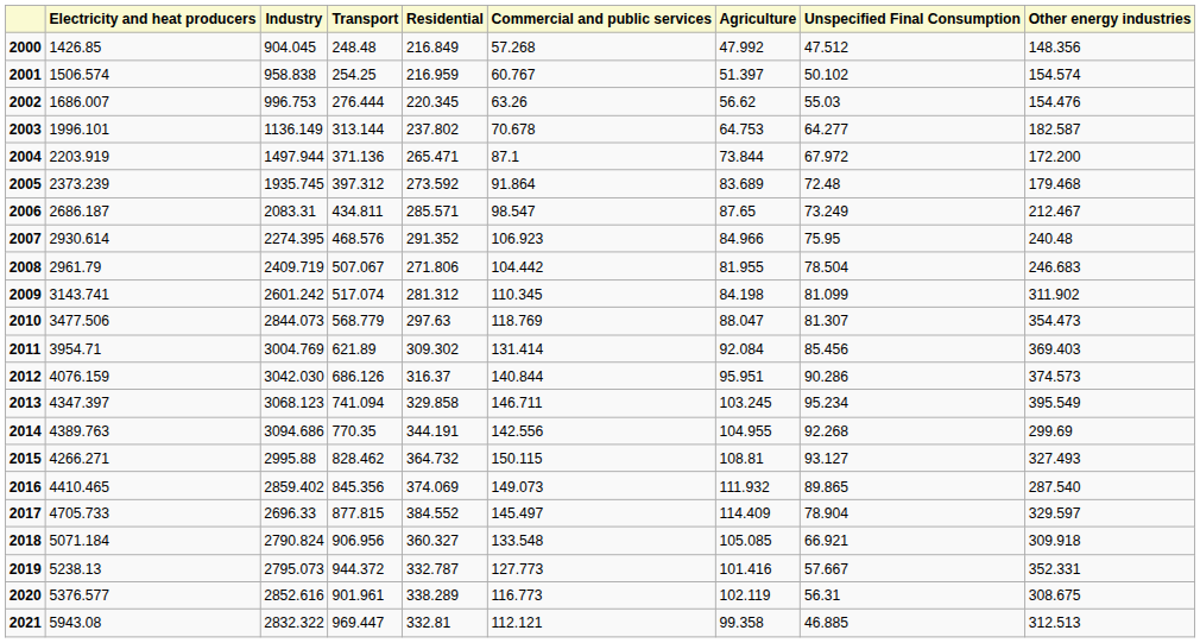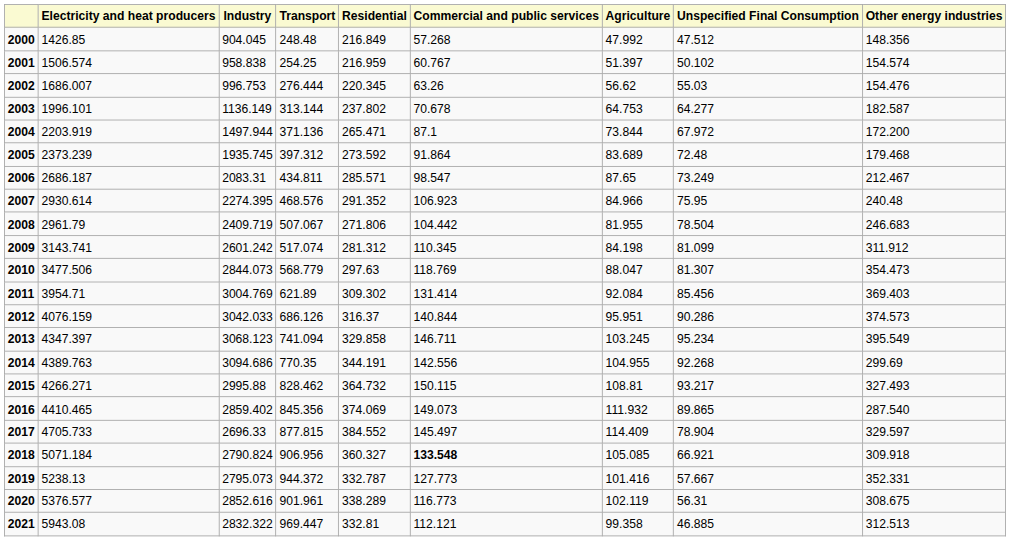 <table class="wikitable">
 <tr align="center" style="background:#FAFAD2;">
 <td></td>
 <td><small><strong>Electricity and  heat producers</strong></small></td>
 <td><small><strong>Industry</strong></small></td>
 <td><small><strong>Transport</strong></small></td>
 <td><small><strong>Residential</strong></small></td>
 <td><small><strong>Commercial and  public services</strong></small></td>
 <td><small><strong>Agriculture</strong></small></td>
 <td><small><strong>Unspecified Final Consumption</strong></small></td>
 <td><small><strong>Other energy  industries</strong></small></td>
 </tr>
 <tr>
 <td><small><strong>2000</strong></small></td>
 <td><small>1426.85</small></td>
 <td><small>904.045</small></td>
 <td><small>248.48</small></td>
 <td><small>216.849</small></td>
 <td><small>57.268</small></td>
 <td><small>47.992</small></td>
 <td><small>47.512</small></td>
 <td><small>148.356</small></td>
 </tr>
 <tr>
 <td><small><strong>2001</strong></small></td>
 <td><small>1506.574</small></td>
 <td><small>958.838</small></td>
 <td><small>254.25</small></td>
 <td><small>216.959</small></td>
 <td><small>60.767</small></td>
 <td><small>51.397</small></td>
 <td><small>50.102</small></td>
 <td><small>154.574</small></td>
 </tr>
 <tr>
 <td><small><strong>2002</strong></small></td>
 <td><small>1686.007</small></td>
 <td><small>996.753</small></td>
 <td><small>276.444</small></td>
 <td><small>220.345</small></td>
 <td><small>63.26</small></td>
 <td><small>56.62</small></td>
 <td><small>55.03</small></td>
 <td><small>154.476</small></td>
 </tr>
 <tr>
 <td><small><strong>2003</strong></small></td>
 <td><small>1996.101</small></td>
 <td><small>1136.149</small></td>
 <td><small>313.144</small></td>
 <td><small>237.802</small></td>
 <td><small>70.678</small></td>
 <td><small>64.753</small></td>
 <td><small>64.277</small></td>
 <td><small>182.587</small></td>
 </tr>
 <tr>
 <td><small><strong>2004</strong></small></td>
 <td><small>2203.919</small></td>
 <td><small>1497.944</small></td>
 <td><small>371.136</small></td>
 <td><small>265.471</small></td>
 <td><small>87.1</small></td>
 <td><small>73.844</small></td>
 <td><small>67.972</small></td>
 <td><small>172.200</small></td>
 </tr>
 <tr>
 <td><small><strong>2005</strong></small></td>
 <td><small>2373.239</small></td>
 <td><small>1935.745</small></td>
 <td><small>397.312</small></td>
 <td><small>273.592</small></td>
 <td><small>91.864</small></td>
 <td><small>83.689</small></td>
 <td><small>72.48</small></td>
 <td><small>179.468</small></td>
 </tr>
 <tr>
 <td><small><strong>2006</strong></small></td>
 <td><small>2686.187</small></td>
 <td><small>2083.31</small></td>
 <td><small>434.811</small></td>
 <td><small>285.571</small></td>
 <td><small>98.547</small></td>
 <td><small>87.65</small></td>
 <td><small>73.249</small></td>
 <td><small>212.467</small></td>
 </tr>
 <tr>
 <td><small><strong>2007</strong></small></td>
 <td><small>2930.614</small></td>
 <td><small>2274.395</small></td>
 <td><small>468.576</small></td>
 <td><small>291.352</small></td>
 <td><small>106.923</small></td>
 <td><small>84.966</small></td>
 <td><small>75.95</small></td>
 <td><small>240.48</small></td>
 </tr>
 <tr>
 <td><small><strong>2008</strong></small></td>
 <td><small>2961.79</small></td>
 <td><small>2409.719</small></td>
 <td><small>507.067</small></td>
 <td><small>271.806</small></td>
 <td><small>104.442</small></td>
 <td><small>81.955</small></td>
 <td><small>78.504</small></td>
 <td><small>246.683</small></td>
 </tr>
 <tr>
 <td><small><strong>2009</strong></small></td>
 <td><small>3143.741</small></td>
 <td><small>2601.242</small></td>
 <td><small>517.074</small></td>
 <td><small>281.312</small></td>
 <td><small>110.345</small></td>
 <td><small>84.198</small></td>
 <td><small>81.099</small></td>
-<td><small>311.902</small></td>
+<td><small>311.912</small></td>
 </tr>
 <tr>
 <td><small><strong>2010</strong></small></td>
 <td><small>3477.506</small></td>
 <td><small>2844.073</small></td>
 <td><small>568.779</small></td>
 <td><small>297.63</small></td>
 <td><small>118.769</small></td>
 <td><small>88.047</small></td>
 <td><small>81.307</small></td>
 <td><small>354.473</small></td>
 </tr>
 <tr>
 <td><small><strong>2011</strong></small></td>
 <td><small>3954.71</small></td>
 <td><small>3004.769</small></td>
 <td><small>621.89</small></td>
 <td><small>309.302</small></td>
 <td><small>131.414</small></td>
 <td><small>92.084</small></td>
 <td><small>85.456</small></td>
 <td><small>369.403</small></td>
 </tr>
 <tr>
 <td><small><strong>2012</strong></small></td>
 <td><small>4076.159</small></td>
-<td><small>3042.030</small></td>
+<td><small>3042.033</small></td>
 <td><small>686.126</small></td>
 <td><small>316.37</small></td>
 <td><small>140.844</small></td>
 <td><small>95.951</small></td>
 <td><small>90.286</small></td>
 <td><small>374.573</small></td>
 </tr>
 <tr>
 <td><small><strong>2013</strong></small></td>
 <td><small>4347.397</small></td>
 <td><small>3068.123</small></td>
 <td><small>741.094</small></td>
 <td><small>329.858</small></td>
 <td><small>146.711</small></td>
 <td><small>103.245</small></td>
 <td><small>95.234</small></td>
 <td><small>395.549</small></td>
 </tr>
 <tr>
 <td><small><strong>2014</strong></small></td>
 <td><small>4389.763</small></td>
 <td><small>3094.686</small></td>
 <td><small>770.35</small></td>
 <td><small>344.191</small></td>
 <td><small>142.556</small></td>
 <td><small>104.955</small></td>
 <td><small>92.268</small></td>
 <td><small>299.69</small></td>
 </tr>
 <tr>
 <td><small><strong>2015</strong></small></td>
 <td><small>4266.271</small></td>
 <td><small>2995.88</small></td>
 <td><small>828.462</small></td>
 <td><small>364.732</small></td>
 <td><small>150.115</small></td>
 <td><small>108.81</small></td>
-<td><small>93.127</small></td>
+<td><small>93.217</small></td>
 <td><small>327.493</small></td>
 </tr>
 <tr>
 <td><small><strong>2016</strong></small></td>
 <td><small>4410.465</small></td>
 <td><small>2859.402</small></td>
 <td><small>845.356</small></td>
 <td><small>374.069</small></td>
 <td><small>149.073</small></td>
 <td><small>111.932</small></td>
 <td><small>89.865</small></td>
 <td><small>287.540</small></td>
 </tr>
 <tr>
 <td><small><strong>2017</strong></small></td>
 <td><small>4705.733</small></td>
 <td><small>2696.33</small></td>
 <td><small>877.815</small></td>
 <td><small>384.552</small></td>
 <td><small>145.497</small></td>
 <td><small>114.409</small></td>
 <td><small>78.904</small></td>
 <td><small>329.597</small></td>
 </tr>
 <tr>
 <td><small><strong>2018</strong></small></td>
 <td><small>5071.184</small></td>
 <td><small>2790.824</small></td>
 <td><small>906.956</small></td>
 <td><small>360.327</small></td>
-<td><small>133.548</small></td>
+<td><strong><small>133.548</small></strong></td>
 <td><small>105.085</small></td>
 <td><small>66.921</small></td>
 <td><small>309.918</small></td>
 </tr>
 <tr>
 <td><small><strong>2019</strong></small></td>
 <td><small>5238.13</small></td>
 <td><small>2795.073</small></td>
 <td><small>944.372</small></td>
 <td><small>332.787</small></td>
 <td><small>127.773</small></td>
 <td><small>101.416</small></td>
 <td><small>57.667</small></td>
 <td><small>352.331</small></td>
 </tr>
 <tr>
 <td><small><strong>2020</strong></small></td>
 <td><small>5376.577</small></td>
 <td><small>2852.616</small></td>
 <td><small>901.961</small></td>
 <td><small>338.289</small></td>
 <td><small>116.773</small></td>
 <td><small>102.119</small></td>
 <td><small>56.31</small></td>
 <td><small>308.675</small></td>
 </tr>
 <tr>
 <td><small><strong>2021</strong></small></td>
 <td><small>5943.08</small></td>
 <td><small>2832.322</small></td>
 <td><small>969.447</small></td>
 <td><small>332.81</small></td>
 <td><small>112.121</small></td>
 <td><small>99.358</small></td>
 <td><small>46.885</small></td>
 <td><small>312.513</small></td>
 </tr>
 </table>
